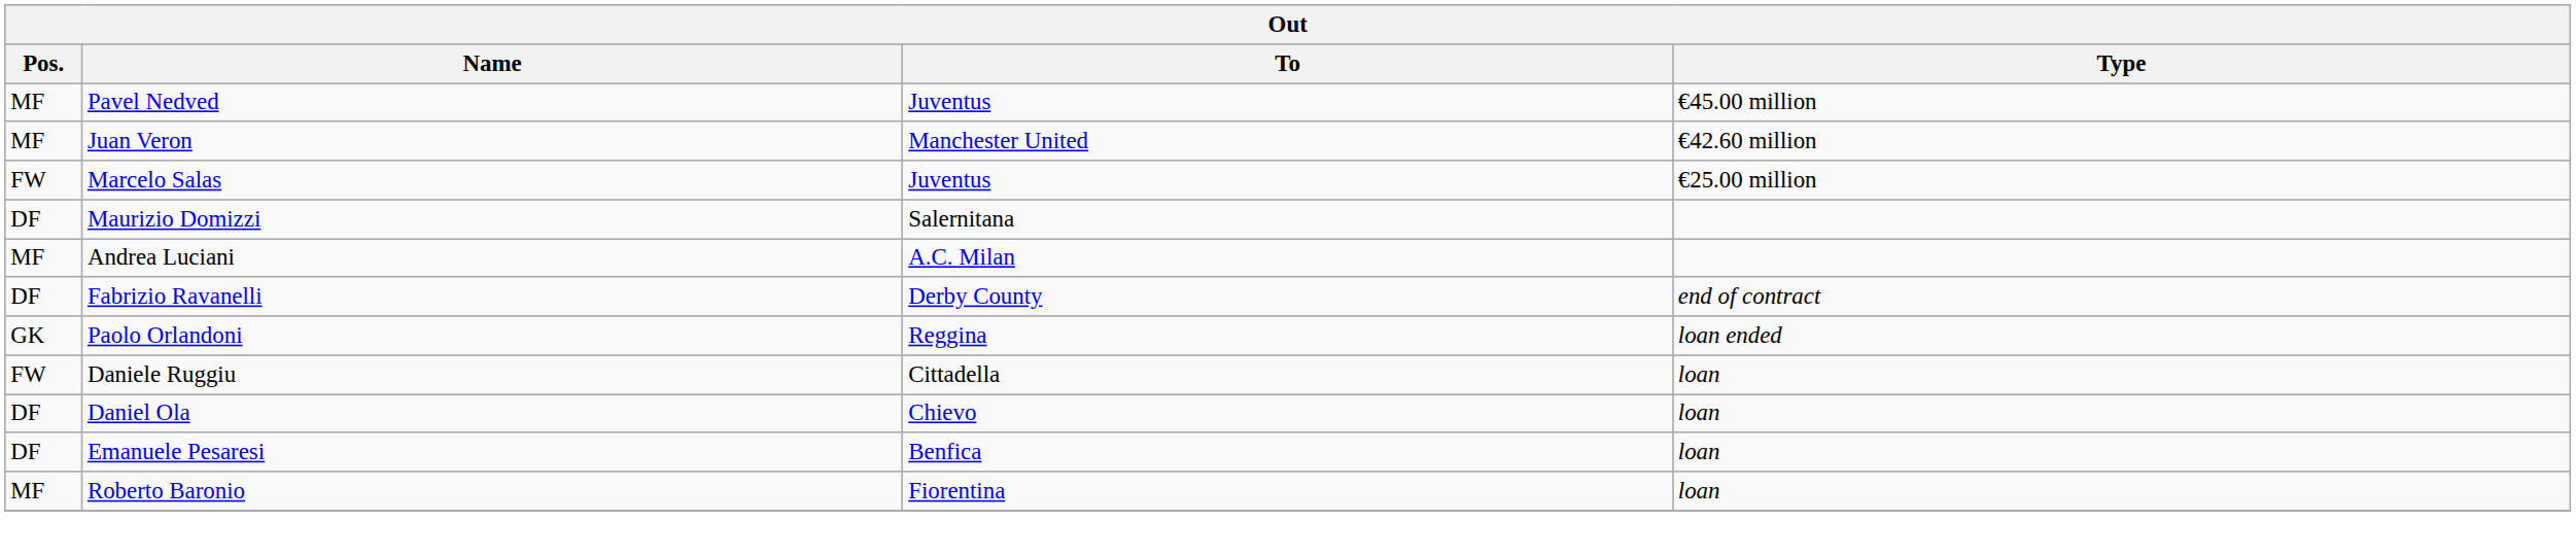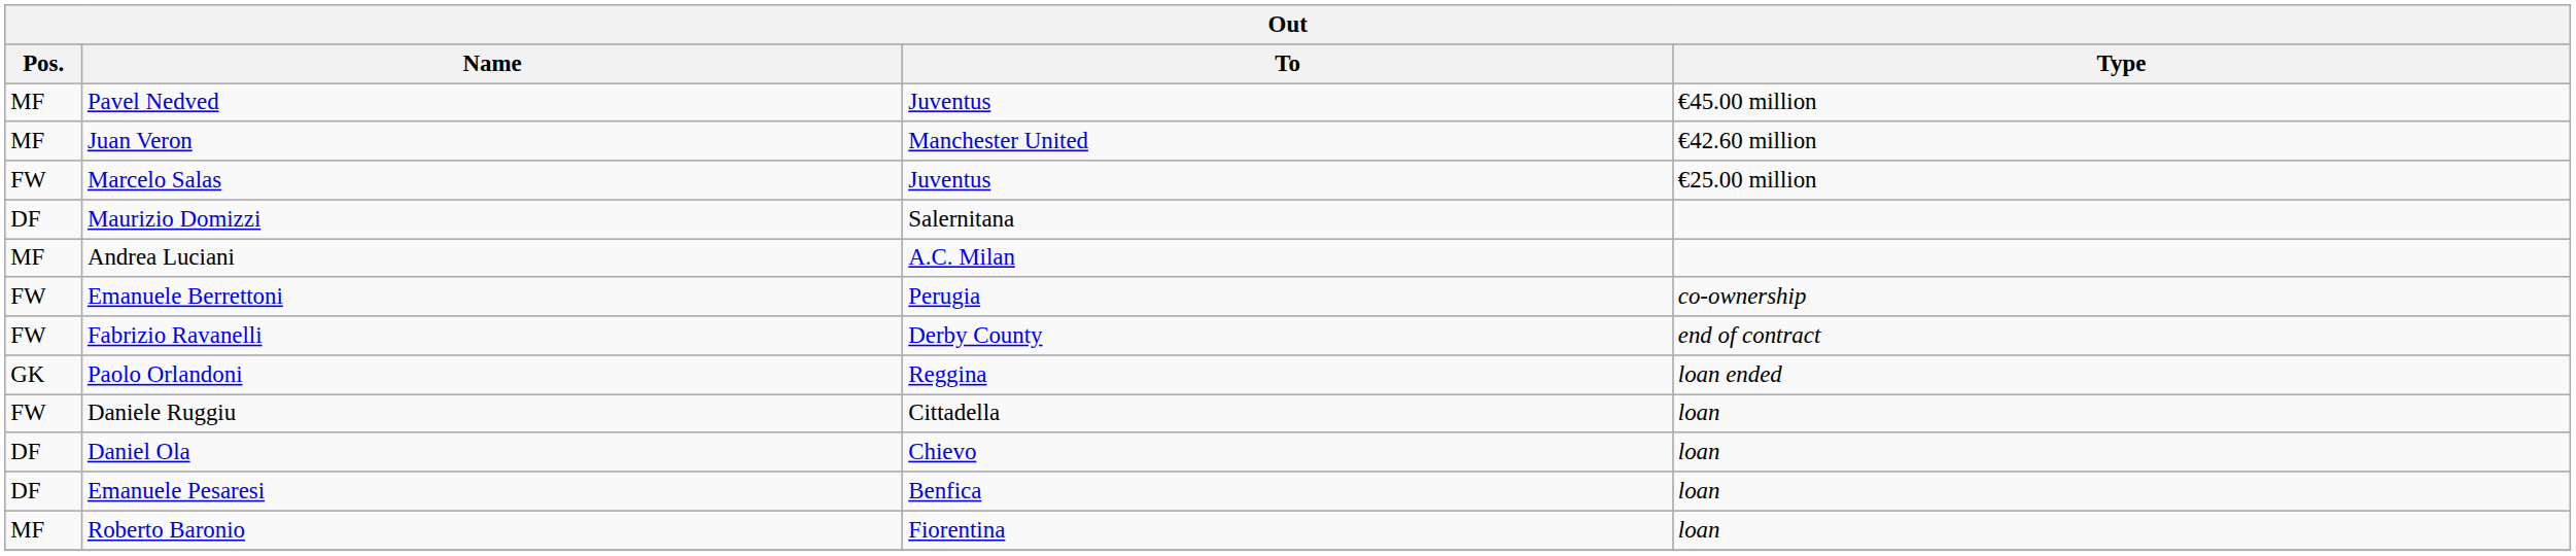 <table class="wikitable" style="font-size:90%;width:99%;">
 <tr>
 <th colspan="4">Out</th>
 </tr>
 <tr>
 <th width=3%>Pos.</th>
 <th width=32%>Name</th>
 <th width=30%>To</th>
 <th width=35%>Type</th>
 </tr>
 <tr>
 <td>MF</td>
 <td><a href='#'>Pavel Nedved</a></td>
 <td><a href='#'>Juventus</a></td>
 <td>€45.00 million</td>
 </tr>
 <tr>
 <td>MF</td>
 <td><a href='#'>Juan Veron</a></td>
 <td><a href='#'>Manchester United</a></td>
 <td>€42.60 million</td>
 </tr>
 <tr>
 <td>FW</td>
 <td><a href='#'>Marcelo Salas</a></td>
 <td><a href='#'>Juventus</a></td>
 <td>€25.00 million</td>
 </tr>
 <tr>
 <td>DF</td>
 <td><a href='#'>Maurizio Domizzi</a></td>
 <td>Salernitana</td>
 <td></td>
 </tr>
 <tr>
 <td>MF</td>
 <td>Andrea Luciani</td>
 <td><a href='#'>A.C. Milan</a></td>
 <td></td>
 </tr>
 <tr>
-<td>DF</td>
+<td>FW</td>
+<td><a href='#'>Emanuele Berrettoni</a></td>
+<td><a href='#'>Perugia</a></td>
+<td><em>co-ownership</em></td>
+</tr>
+<tr>
+<td>FW</td>
 <td><a href='#'>Fabrizio Ravanelli</a></td>
 <td><a href='#'>Derby County</a></td>
 <td><em>end of contract</em></td>
 </tr>
 <tr>
 <td>GK</td>
 <td><a href='#'>Paolo Orlandoni</a></td>
 <td><a href='#'>Reggina</a></td>
 <td><em>loan ended</em></td>
 </tr>
 <tr>
 <td>FW</td>
 <td>Daniele Ruggiu</td>
 <td>Cittadella</td>
 <td><em>loan</em></td>
 </tr>
 <tr>
 <td>DF</td>
 <td><a href='#'>Daniel Ola</a></td>
 <td><a href='#'>Chievo</a></td>
 <td><em>loan</em></td>
 </tr>
 <tr>
 <td>DF</td>
 <td><a href='#'>Emanuele Pesaresi</a></td>
 <td><a href='#'>Benfica</a></td>
 <td><em>loan</em></td>
 </tr>
 <tr>
 <td>MF</td>
 <td><a href='#'>Roberto Baronio</a></td>
 <td><a href='#'>Fiorentina</a></td>
 <td><em>loan</em></td>
 </tr>
 <tr>
 </tr>
 </table>
